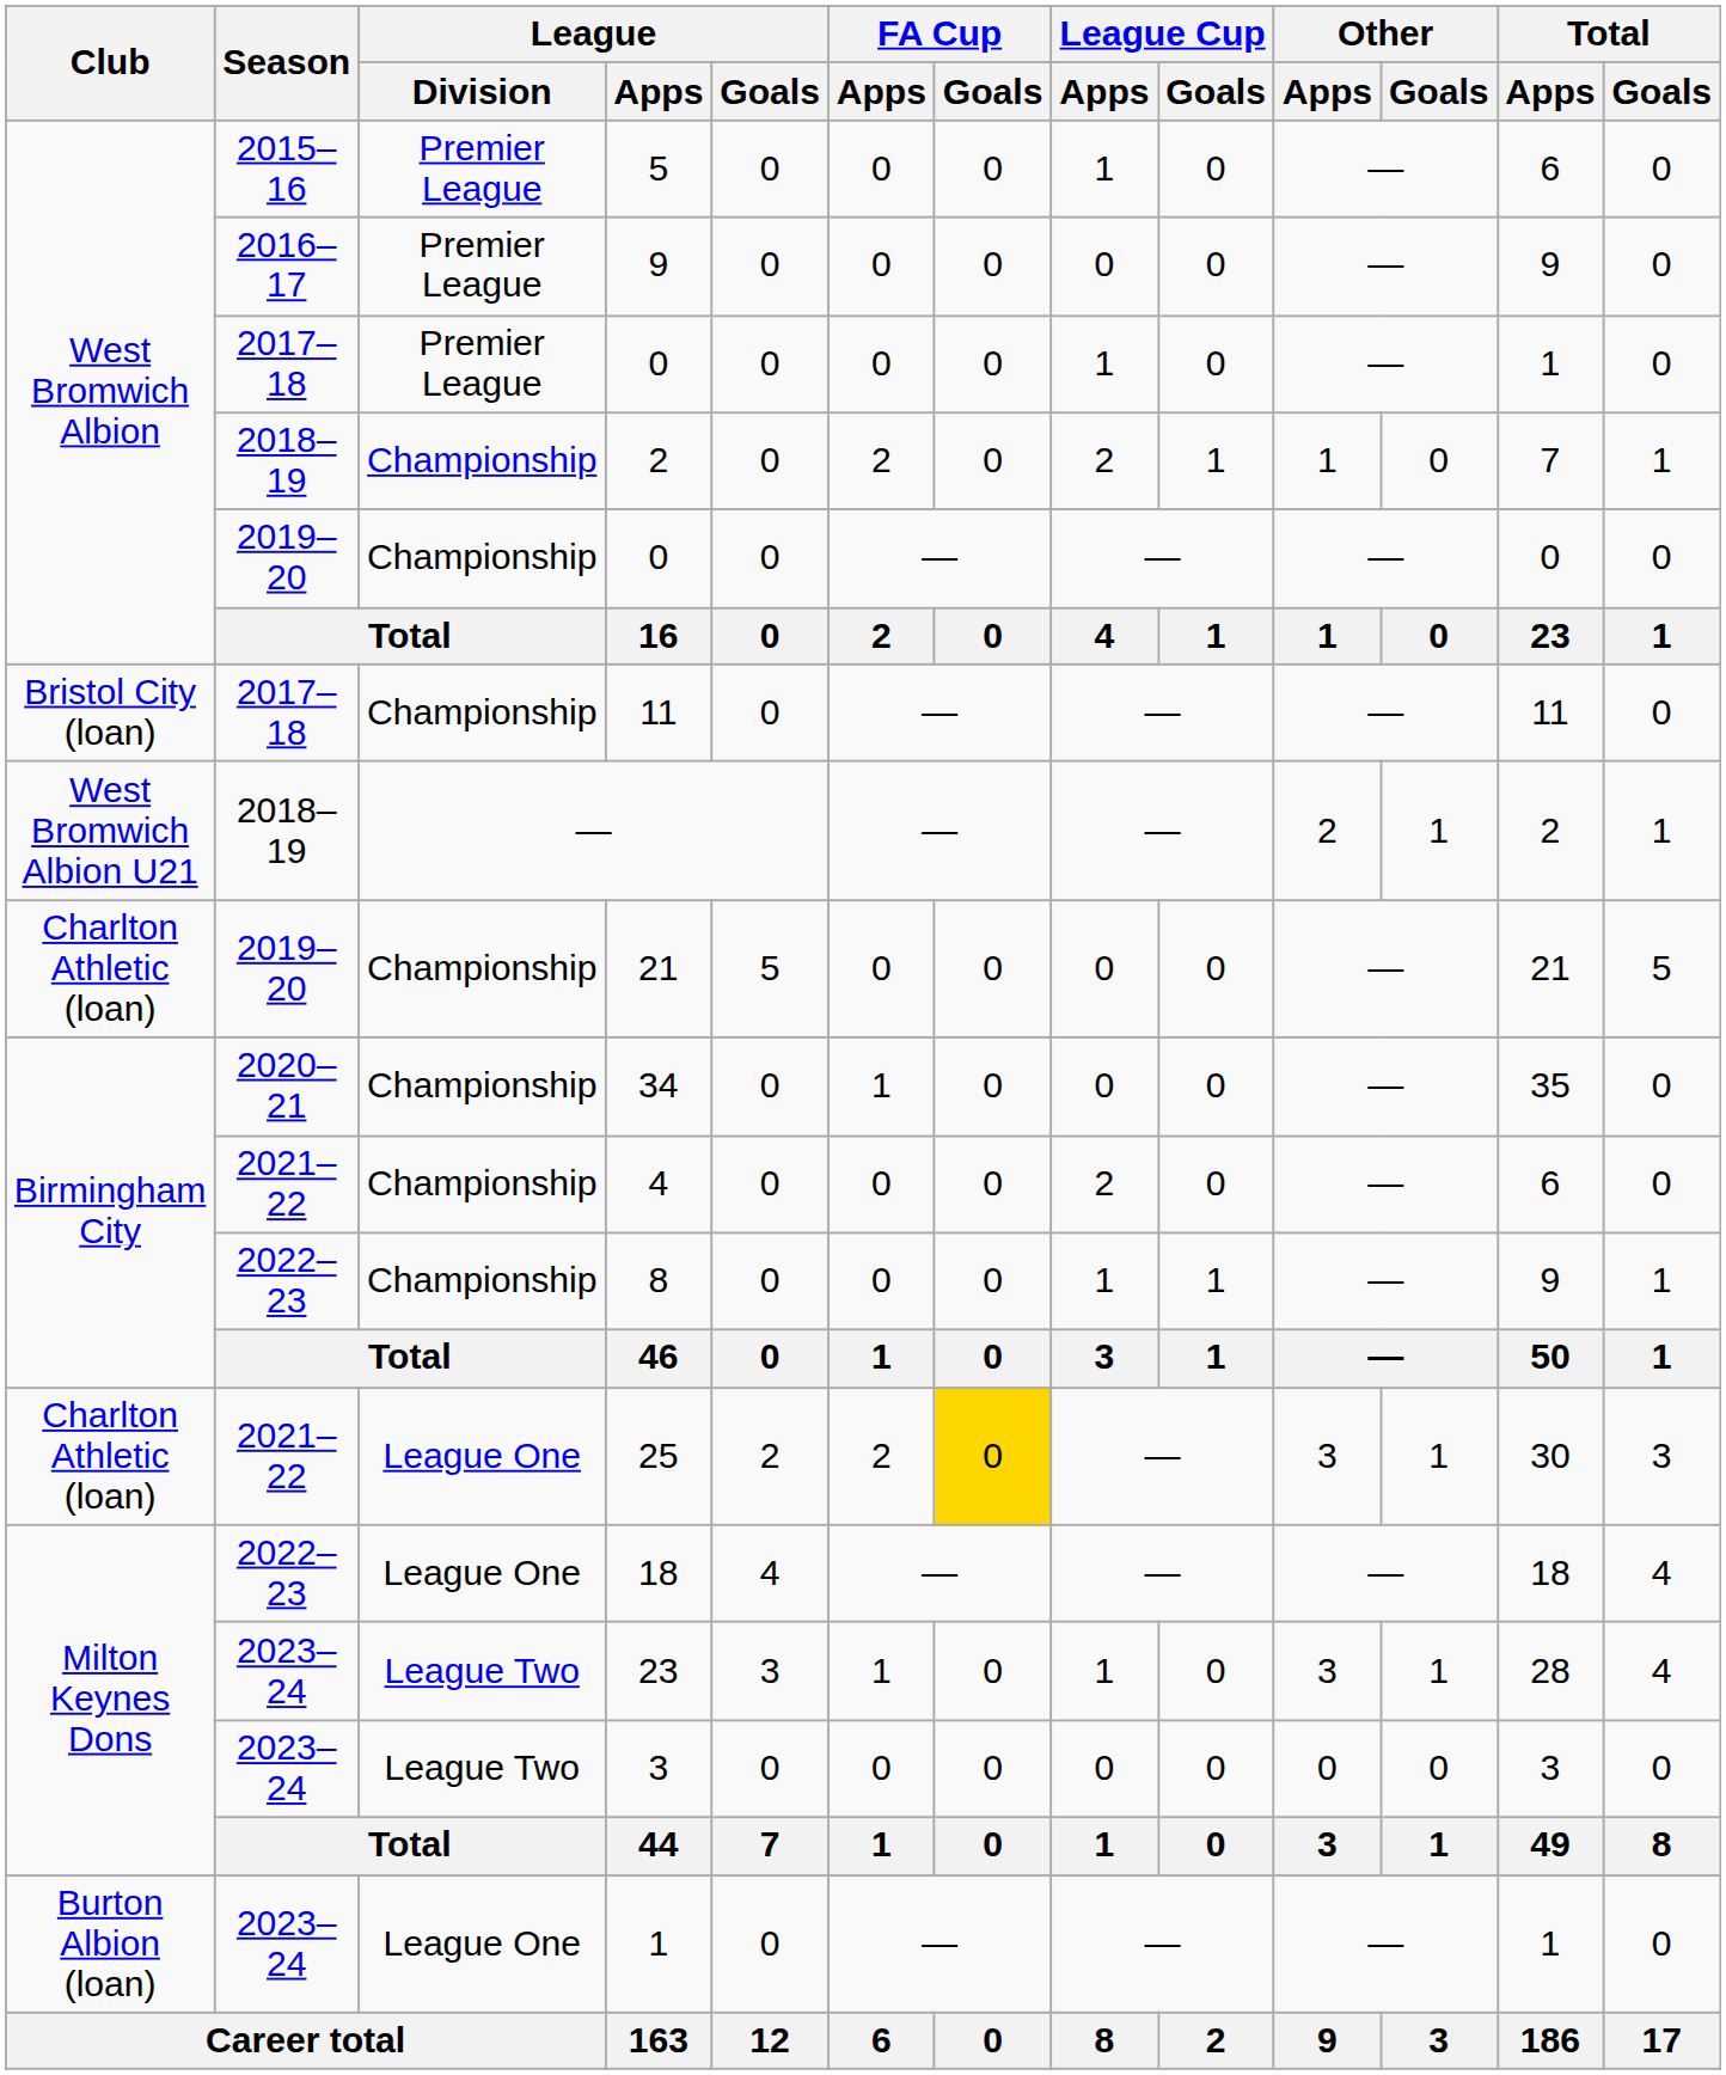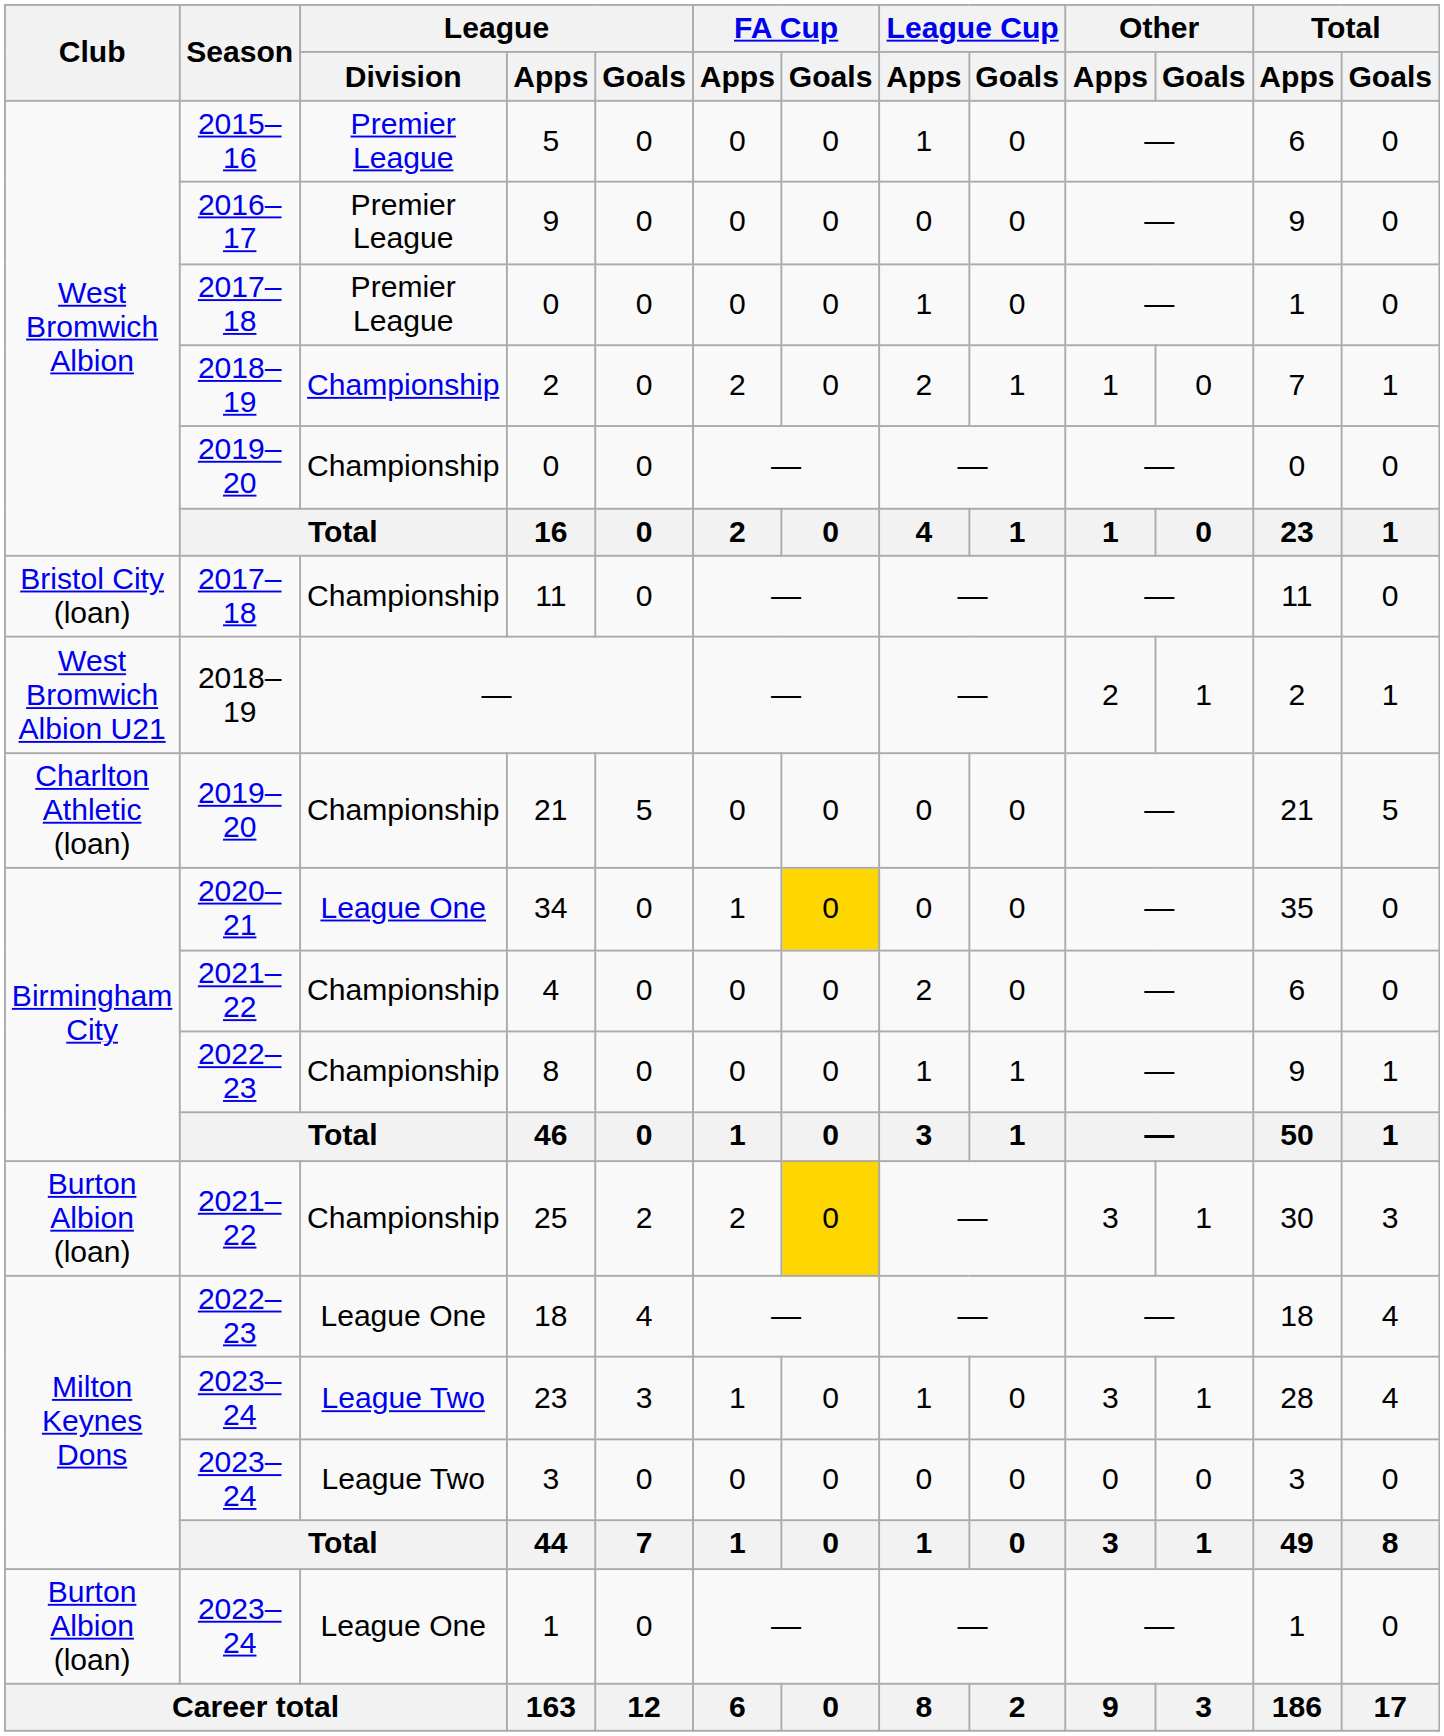 <table class="wikitable" style="text-align: center">
 <tr>
 <th rowspan="2">Club</th>
 <th rowspan="2">Season</th>
 <th colspan="3">League</th>
 <th colspan="2"><a href='#'>FA Cup</a></th>
 <th colspan="2"><a href='#'>League Cup</a></th>
 <th colspan="2">Other</th>
 <th colspan="2">Total</th>
 </tr>
 <tr>
 <th>Division</th>
 <th>Apps</th>
 <th>Goals</th>
 <th>Apps</th>
 <th>Goals</th>
 <th>Apps</th>
 <th>Goals</th>
 <th>Apps</th>
 <th>Goals</th>
 <th>Apps</th>
 <th>Goals</th>
 </tr>
 <tr>
 <td rowspan="6"><a href='#'>West Bromwich Albion</a></td>
 <td><a href='#'>2015–16</a></td>
 <td><a href='#'>Premier League</a></td>
 <td>5</td>
 <td>0</td>
 <td>0</td>
 <td>0</td>
 <td>1</td>
 <td>0</td>
 <td colspan="2">—</td>
 <td>6</td>
 <td>0</td>
 </tr>
 <tr>
 <td><a href='#'>2016–17</a></td>
 <td>Premier League</td>
 <td>9</td>
 <td>0</td>
 <td>0</td>
 <td>0</td>
 <td>0</td>
 <td>0</td>
 <td colspan="2">—</td>
 <td>9</td>
 <td>0</td>
 </tr>
 <tr>
 <td><a href='#'>2017–18</a></td>
 <td>Premier League</td>
 <td>0</td>
 <td>0</td>
 <td>0</td>
 <td>0</td>
 <td>1</td>
 <td>0</td>
 <td colspan="2">—</td>
 <td>1</td>
 <td>0</td>
 </tr>
 <tr>
 <td><a href='#'>2018–19</a></td>
 <td><a href='#'>Championship</a></td>
 <td>2</td>
 <td>0</td>
 <td>2</td>
 <td>0</td>
 <td>2</td>
 <td>1</td>
 <td>1</td>
 <td>0</td>
 <td>7</td>
 <td>1</td>
 </tr>
 <tr>
 <td><a href='#'>2019–20</a></td>
 <td>Championship</td>
 <td>0</td>
 <td>0</td>
 <td colspan="2">—</td>
 <td colspan="2">—</td>
 <td colspan="2">—</td>
 <td>0</td>
 <td>0</td>
 </tr>
 <tr>
 <th colspan="2">Total</th>
 <th>16</th>
 <th>0</th>
 <th>2</th>
 <th>0</th>
 <th>4</th>
 <th>1</th>
 <th>1</th>
 <th>0</th>
 <th>23</th>
 <th>1</th>
 </tr>
 <tr>
 <td><a href='#'>Bristol City</a> (loan)</td>
 <td><a href='#'>2017–18</a></td>
 <td>Championship</td>
 <td>11</td>
 <td>0</td>
 <td colspan="2">—</td>
 <td colspan="2">—</td>
 <td colspan="2">—</td>
 <td>11</td>
 <td>0</td>
 </tr>
 <tr>
 <td><a href='#'>West Bromwich Albion U21</a></td>
 <td>2018–19</td>
 <td colspan="3">—</td>
 <td colspan="2">—</td>
 <td colspan="2">—</td>
 <td>2</td>
 <td>1</td>
 <td>2</td>
 <td>1</td>
 </tr>
 <tr>
 <td><a href='#'>Charlton Athletic</a> (loan)</td>
 <td><a href='#'>2019–20</a></td>
 <td>Championship</td>
 <td>21</td>
 <td>5</td>
 <td>0</td>
 <td>0</td>
 <td>0</td>
 <td>0</td>
 <td colspan="2">—</td>
 <td>21</td>
 <td>5</td>
 </tr>
 <tr>
 <td rowspan="4"><a href='#'>Birmingham City</a></td>
 <td><a href='#'>2020–21</a></td>
-<td>Championship</td>
+<td><a href='#'>League One</a></td>
 <td>34</td>
 <td>0</td>
 <td>1</td>
-<td>0</td>
+<td style="background: gold;">0</td>
 <td>0</td>
 <td>0</td>
 <td colspan="2">—</td>
 <td>35</td>
 <td>0</td>
 </tr>
 <tr>
 <td><a href='#'>2021–22</a></td>
 <td>Championship</td>
 <td>4</td>
 <td>0</td>
 <td>0</td>
 <td>0</td>
 <td>2</td>
 <td>0</td>
 <td colspan="2">—</td>
 <td>6</td>
 <td>0</td>
 </tr>
 <tr>
 <td><a href='#'>2022–23</a></td>
 <td>Championship</td>
 <td>8</td>
 <td>0</td>
 <td>0</td>
 <td>0</td>
 <td>1</td>
 <td>1</td>
 <td colspan="2">—</td>
 <td>9</td>
 <td>1</td>
 </tr>
 <tr>
 <th colspan="2">Total</th>
 <th>46</th>
 <th>0</th>
 <th>1</th>
 <th>0</th>
 <th>3</th>
 <th>1</th>
 <th colspan="2">—</th>
 <th>50</th>
 <th>1</th>
 </tr>
 <tr>
-<td><a href='#'>Charlton Athletic</a> (loan)</td>
+<td><a href='#'>Burton Albion</a> (loan)</td>
 <td><a href='#'>2021–22</a></td>
-<td><a href='#'>League One</a></td>
+<td>Championship</td>
 <td>25</td>
 <td>2</td>
 <td>2</td>
 <td style="background: gold;">0</td>
 <td colspan="2">—</td>
 <td>3</td>
 <td>1</td>
 <td>30</td>
 <td>3</td>
 </tr>
 <tr>
 <td rowspan="4"><a href='#'>Milton Keynes Dons</a></td>
 <td><a href='#'>2022–23</a></td>
 <td>League One</td>
 <td>18</td>
 <td>4</td>
 <td colspan="2">—</td>
 <td colspan="2">—</td>
 <td colspan="2">—</td>
 <td>18</td>
 <td>4</td>
 </tr>
 <tr>
 <td><a href='#'>2023–24</a></td>
 <td><a href='#'>League Two</a></td>
 <td>23</td>
 <td>3</td>
 <td>1</td>
 <td>0</td>
 <td>1</td>
 <td>0</td>
 <td>3</td>
 <td>1</td>
 <td>28</td>
 <td>4</td>
 </tr>
 <tr>
 <td><a href='#'>2023–24</a></td>
 <td>League Two</td>
 <td>3</td>
 <td>0</td>
 <td>0</td>
 <td>0</td>
 <td>0</td>
 <td>0</td>
 <td>0</td>
 <td>0</td>
 <td>3</td>
 <td>0</td>
 </tr>
 <tr>
 <th colspan="2">Total</th>
 <th>44</th>
 <th>7</th>
 <th>1</th>
 <th>0</th>
 <th>1</th>
 <th>0</th>
 <th>3</th>
 <th>1</th>
 <th>49</th>
 <th>8</th>
 </tr>
 <tr>
 <td><a href='#'>Burton Albion</a> (loan)</td>
 <td><a href='#'>2023–24</a></td>
 <td>League One</td>
 <td>1</td>
 <td>0</td>
 <td colspan="2">—</td>
 <td colspan="2">—</td>
 <td colspan="2">—</td>
 <td>1</td>
 <td>0</td>
 </tr>
 <tr>
 <th colspan=3>Career total</th>
 <th>163</th>
 <th>12</th>
 <th>6</th>
 <th>0</th>
 <th>8</th>
 <th>2</th>
 <th>9</th>
 <th>3</th>
 <th>186</th>
 <th>17</th>
 </tr>
 </table>
